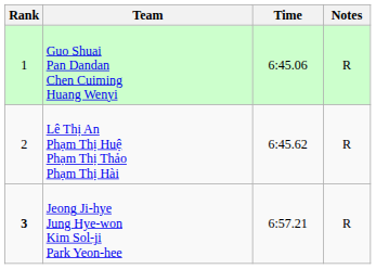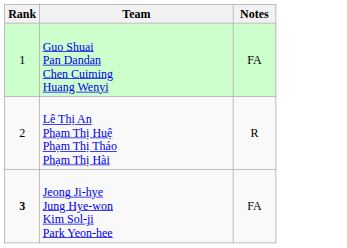 <table class=wikitable style="text-align:center">
 <tr>
 <th width=40>Rank</th>
 <th width=250>Team</th>
-<th width=80>Time</th>
 <th width=50>Notes</th>
 </tr>
 <tr bgcolor="ccffcc">
 <td>1</td>
 <td align=left><br><a href='#'>Guo Shuai</a><br><a href='#'>Pan Dandan</a><br><a href='#'>Chen Cuiming</a><br><a href='#'>Huang Wenyi</a></td>
-<td>6:45.06</td>
-<td>R</td>
+<td>FA</td>
 </tr>
 <tr>
 <td>2</td>
 <td align=left><br><a href='#'>Lê Thị An</a><br><a href='#'>Phạm Thị Huệ</a><br><a href='#'>Phạm Thị Thảo</a><br><a href='#'>Phạm Thị Hài</a></td>
-<td>6:45.62</td>
 <td>R</td>
 </tr>
 <tr>
 <td><strong>3</strong></td>
 <td align=left><br><a href='#'>Jeong Ji-hye</a><br><a href='#'>Jung Hye-won</a><br><a href='#'>Kim Sol-ji</a><br><a href='#'>Park Yeon-hee</a></td>
-<td>6:57.21</td>
-<td>R</td>
+<td>FA</td>
 </tr>
 </table>
